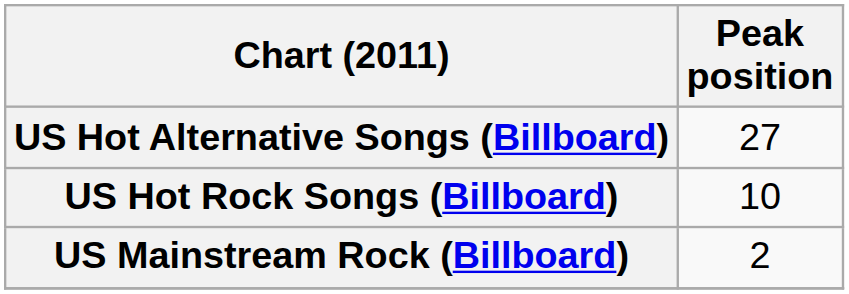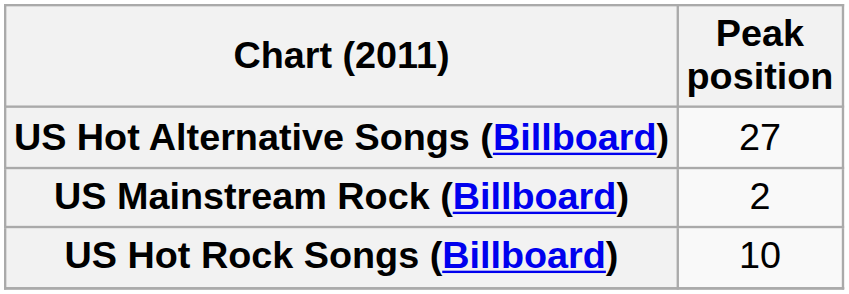 <table class="wikitable sortable plainrowheaders" style="text-align:center">
 <tr>
 <th scope="col">Chart (2011)</th>
 <th scope="col">Peak<br>position</th>
 </tr>
 <tr>
 <th scope="row">US Hot Alternative Songs (<a href='#'>Billboard</a>)</th>
 <td style="text-align:center;">27</td>
 </tr>
 <tr>
+<th scope="row">US Mainstream Rock (<a href='#'>Billboard</a>)</th>
+<td style="text-align:center;">2</td>
+</tr>
+<tr>
 <th scope="row">US Hot Rock Songs (<a href='#'>Billboard</a>)</th>
 <td style="text-align:center;">10</td>
 </tr>
 <tr>
-<th scope="row">US Mainstream Rock (<a href='#'>Billboard</a>)</th>
-<td style="text-align:center;">2</td>
-</tr>
-<tr>
 </tr>
 </table>
